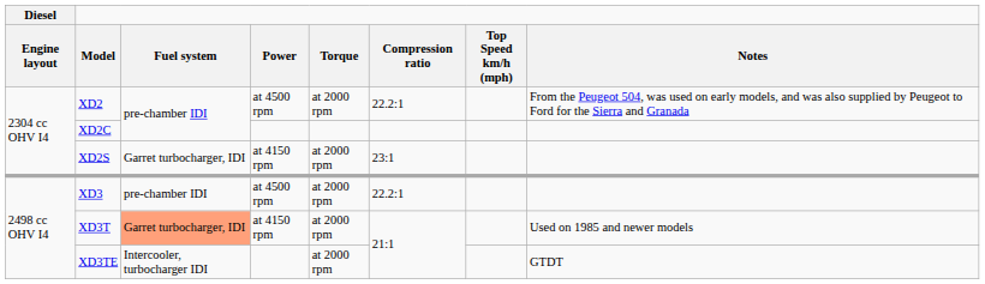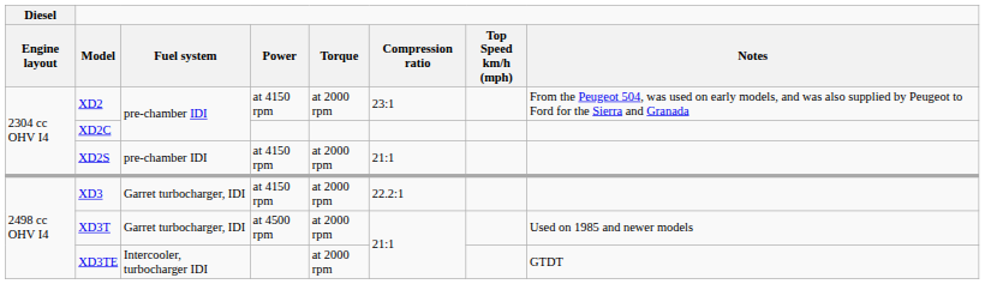 <table class="wikitable collapsible collapsed">
 <tr>
 <th>Diesel</th>
 </tr>
 <tr>
 <th>Engine layout</th>
 <th>Model</th>
 <th>Fuel system</th>
 <th>Power</th>
 <th>Torque</th>
 <th>Compression ratio</th>
 <th>Top Speed<br>km/h (mph)</th>
 <th>Notes</th>
 </tr>
 <tr>
 <td rowspan="3">2304 cc<br>OHV I4</td>
 <td><a href='#'>XD2</a></td>
 <td rowspan="2">pre-chamber <a href='#'>IDI</a></td>
-<td> at 4500 rpm</td>
+<td> at 4150 rpm</td>
 <td> at 2000 rpm</td>
-<td>22.2:1</td>
+<td>23:1</td>
 <td></td>
 <td>From the <a href='#'>Peugeot 504</a>, was used on early models, and was also supplied by Peugeot to Ford for the <a href='#'>Sierra</a> and <a href='#'>Granada</a></td>
 </tr>
 <tr>
 <td><a href='#'>XD2C</a></td>
 <td></td>
 <td></td>
 <td></td>
 <td></td>
 <td></td>
 </tr>
 <tr>
 <td><a href='#'>XD2S</a></td>
-<td>Garret turbocharger, IDI</td>
+<td>pre-chamber IDI</td>
 <td> at 4150 rpm</td>
 <td> at 2000 rpm</td>
-<td>23:1</td>
+<td>21:1</td>
 <td></td>
 <td></td>
 </tr>
 <tr style="border-top: 5px solid darkgray;">
 <td rowspan="3">2498 cc<br>OHV I4</td>
 <td><a href='#'>XD3</a></td>
-<td>pre-chamber IDI</td>
-<td> at 4500 rpm</td>
+<td>Garret turbocharger, IDI</td>
+<td> at 4150 rpm</td>
 <td> at 2000 rpm</td>
 <td>22.2:1</td>
 <td></td>
 <td></td>
 </tr>
 <tr>
 <td><a href='#'>XD3T</a></td>
-<td style="background: lightsalmon;">Garret turbocharger, IDI</td>
-<td> at 4150 rpm</td>
+<td>Garret turbocharger, IDI</td>
+<td> at 4500 rpm</td>
 <td> at 2000 rpm</td>
 <td rowspan="2">21:1</td>
 <td></td>
 <td>Used on 1985 and newer models</td>
 </tr>
 <tr>
 <td><a href='#'>XD3TE</a></td>
 <td>Intercooler, turbocharger IDI</td>
 <td></td>
 <td> at 2000 rpm</td>
 <td></td>
 <td>GTDT</td>
 </tr>
 </table>
